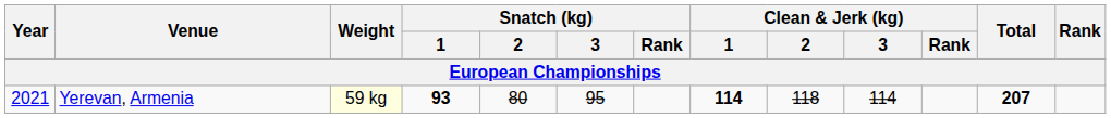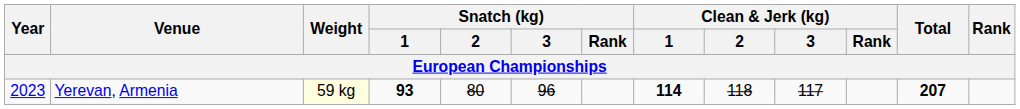 <table class = "wikitable" style="text-align:center;">
 <tr>
 <th rowspan=2 width=40>Year</th>
 <th rowspan=2 width=250>Venue</th>
 <th rowspan=2 width=60>Weight</th>
 <th colspan=4>Snatch (kg)</th>
 <th colspan=4>Clean & Jerk (kg)</th>
 <th rowspan=2 width=65>Total</th>
 <th rowspan=2 width=40>Rank</th>
 </tr>
 <tr>
 <th width=65>1</th>
 <th width=65>2</th>
 <th width=65>3</th>
 <th width=45>Rank</th>
 <th width=65>1</th>
 <th width=65>2</th>
 <th width=65>3</th>
 <th width=45>Rank</th>
 </tr>
 <tr>
 <th colspan=13><a href='#'>European Championships</a></th>
 </tr>
 <tr>
-<td><a href='#'>2021</a></td>
+<td><a href='#'>2023</a></td>
 <td align=left> <a href='#'>Yerevan</a>, <a href='#'>Armenia</a></td>
 <td style="background: lightyellow;">59 kg</td>
 <td><strong>93</strong></td>
 <td><s>80</s></td>
-<td><s>95</s></td>
+<td><s>96</s></td>
 <td></td>
 <td><strong>114</strong></td>
 <td><s>118</s></td>
-<td><s>114</s></td>
+<td><s>117</s></td>
 <td></td>
 <td><strong>207</strong></td>
 <td></td>
 </tr>
 </table>
